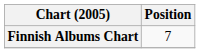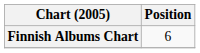 <table class="wikitable sortable plainrowheaders">
 <tr>
 <th scope="col">Chart (2005)</th>
 <th scope="col">Position</th>
 </tr>
 <tr>
 <th scope="row">Finnish Albums Chart</th>
-<td align="center">7</td>
+<td align="center">6</td>
 </tr>
 <tr>
 </tr>
 </table>
